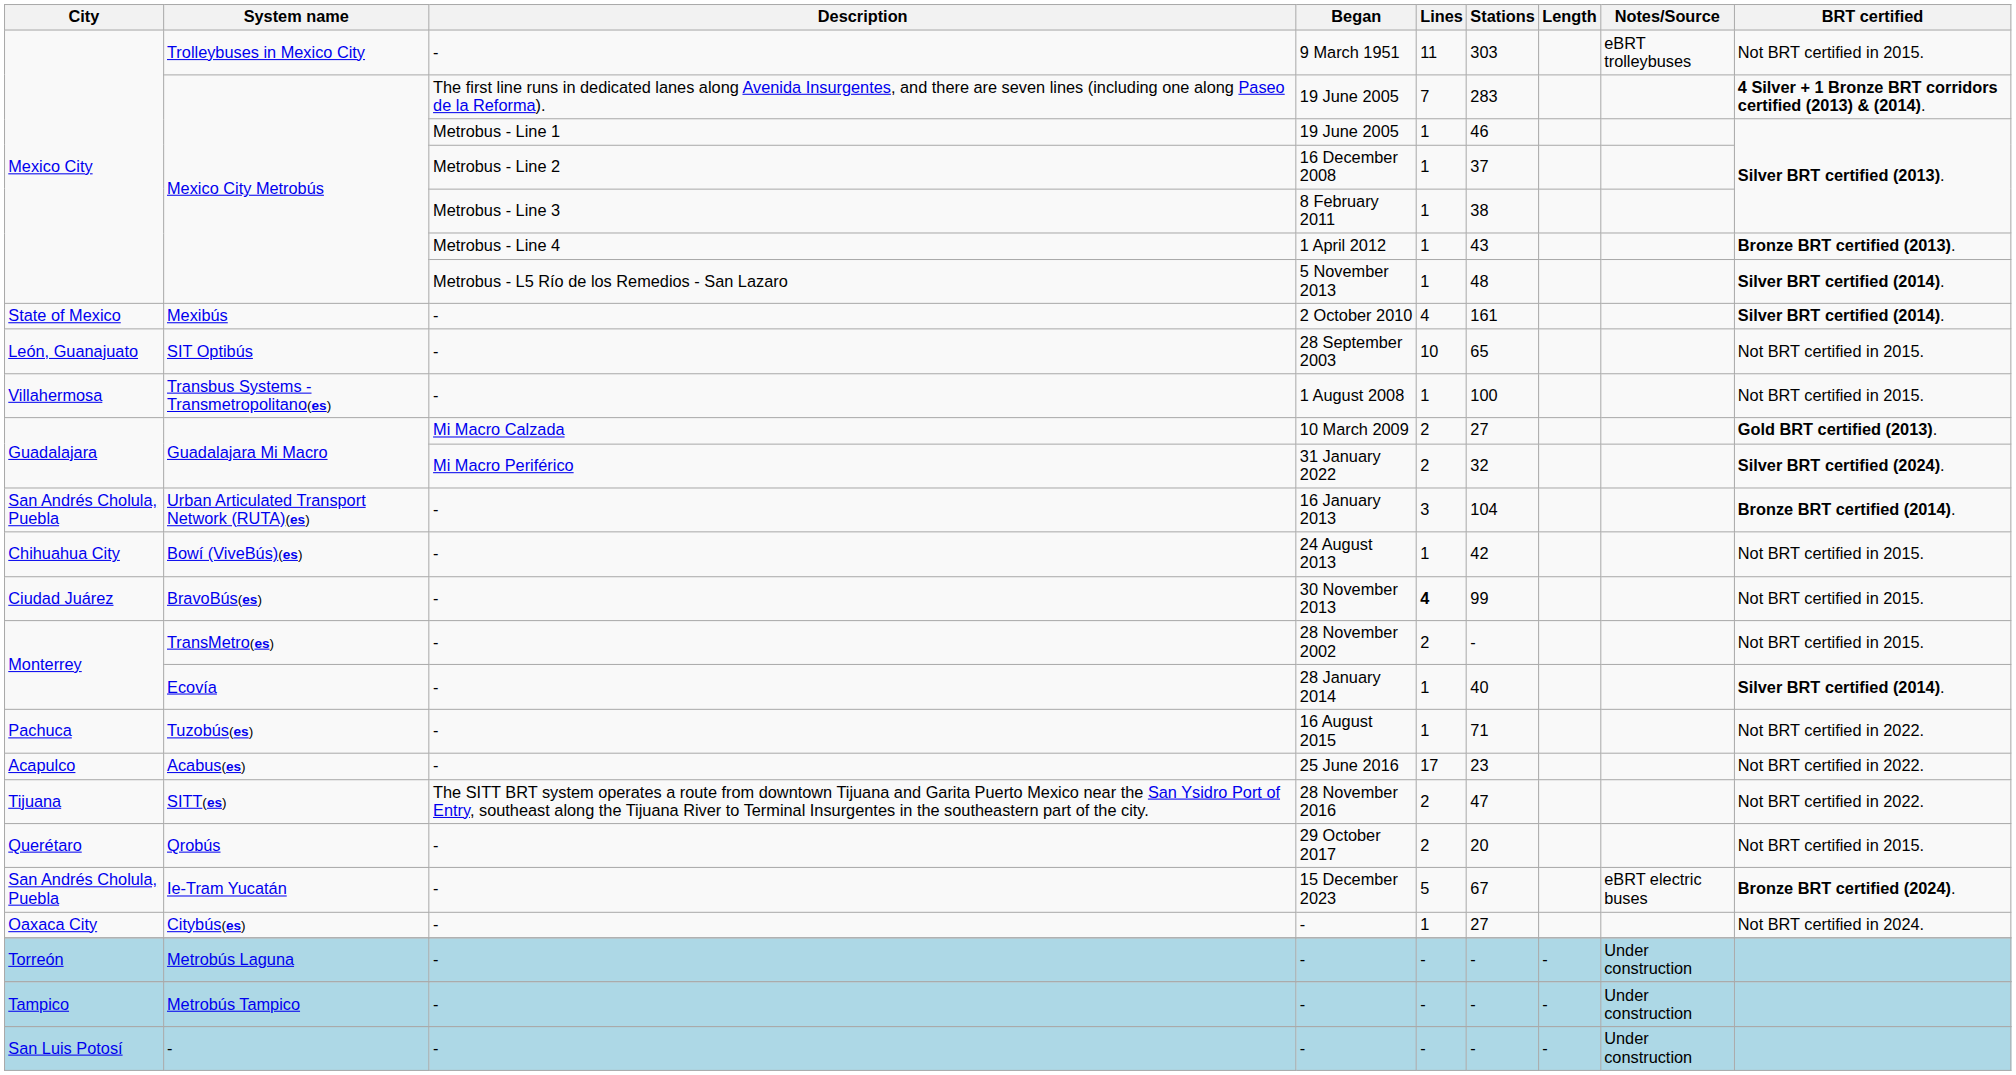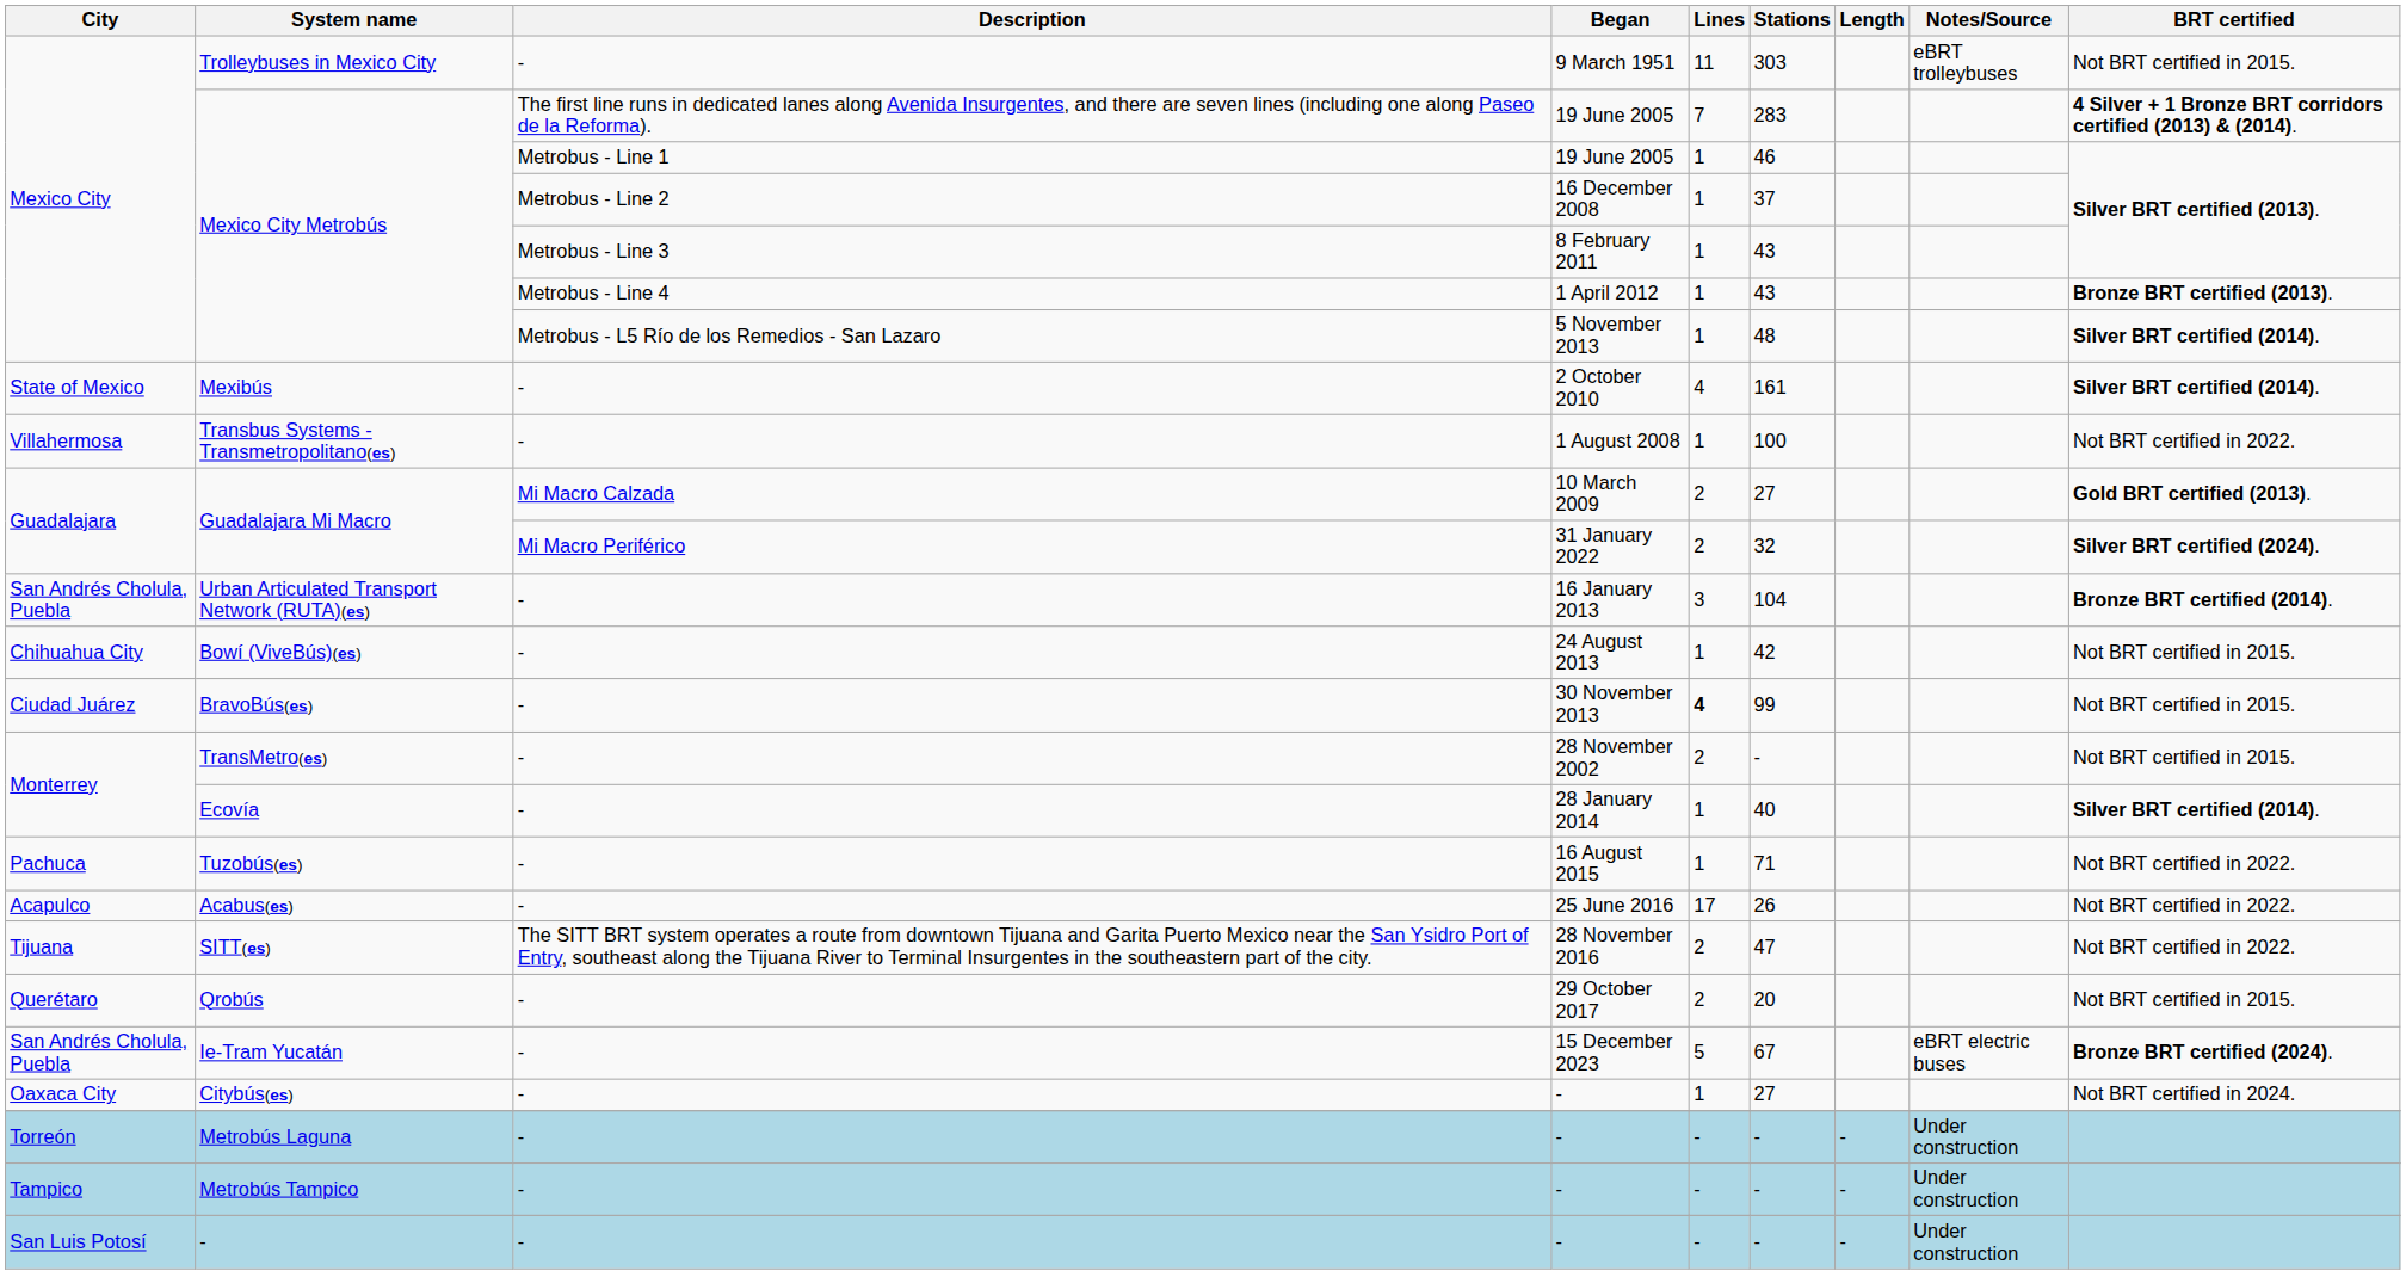 <table class="wikitable">
 <tr>
 <th>City</th>
 <th>System name</th>
 <th>Description</th>
 <th>Began</th>
 <th>Lines</th>
 <th>Stations</th>
 <th>Length</th>
 <th>Notes/Source</th>
 <th>BRT certified</th>
 </tr>
 <tr>
 <td rowspan="7"><a href='#'>Mexico City</a></td>
 <td><a href='#'>Trolleybuses in Mexico City</a></td>
 <td>-</td>
 <td>9 March 1951</td>
 <td>11</td>
 <td>303</td>
 <td></td>
 <td>eBRT trolleybuses</td>
 <td>Not BRT certified in 2015.</td>
 </tr>
 <tr>
 <td rowspan="6"><a href='#'>Mexico City Metrobús</a></td>
 <td>The first line runs in dedicated lanes along <a href='#'>Avenida Insurgentes</a>, and there are seven lines (including one along <a href='#'>Paseo de la Reforma</a>).</td>
 <td>19 June 2005</td>
 <td>7</td>
 <td>283</td>
 <td></td>
 <td></td>
 <td><strong>4 Silver + 1 Bronze BRT corridors certified (2013) & (2014)</strong>.</td>
 </tr>
 <tr>
 <td>Metrobus - Line 1</td>
 <td>19 June 2005</td>
 <td>1</td>
 <td>46</td>
 <td></td>
 <td></td>
 <td rowspan="3"><strong>Silver BRT certified (2013)</strong>.</td>
 </tr>
 <tr>
 <td>Metrobus - Line 2</td>
 <td>16 December 2008</td>
 <td>1</td>
 <td>37</td>
 <td></td>
 <td></td>
 </tr>
 <tr>
 <td>Metrobus - Line 3</td>
 <td>8 February 2011</td>
 <td>1</td>
-<td>38</td>
+<td>43</td>
 <td></td>
 <td></td>
 </tr>
 <tr>
 <td>Metrobus - Line 4</td>
 <td>1 April 2012</td>
 <td>1</td>
 <td>43</td>
 <td></td>
 <td></td>
 <td><strong>Bronze BRT certified (2013)</strong>.</td>
 </tr>
 <tr>
 <td>Metrobus - L5 Río de los Remedios - San Lazaro</td>
 <td>5 November 2013</td>
 <td>1</td>
 <td>48</td>
 <td></td>
 <td></td>
 <td><strong>Silver BRT certified (2014)</strong>.</td>
 </tr>
 <tr>
 <td><a href='#'>State of Mexico</a></td>
 <td><a href='#'>Mexibús</a></td>
 <td>-</td>
 <td>2 October 2010</td>
 <td>4</td>
 <td>161</td>
 <td></td>
 <td></td>
 <td><strong>Silver BRT certified (2014)</strong>.</td>
 </tr>
 <tr>
-<td><a href='#'>León, Guanajuato</a></td>
-<td><a href='#'>SIT Optibús</a></td>
-<td>-</td>
-<td>28 September 2003</td>
-<td>10</td>
-<td>65</td>
-<td></td>
-<td></td>
-<td>Not BRT certified in 2015.</td>
-</tr>
-<tr>
 <td><a href='#'>Villahermosa</a></td>
 <td><a href='#'>Transbus Systems - Transmetropolitano</a><small>(<a href='#'><strong>es</strong></a>)</small></td>
 <td>-</td>
 <td>1 August 2008</td>
 <td>1</td>
 <td>100</td>
 <td></td>
 <td></td>
-<td>Not BRT certified in 2015.</td>
+<td>Not BRT certified in 2022.</td>
 </tr>
 <tr>
 <td rowspan="2"><a href='#'>Guadalajara</a></td>
 <td rowspan="2"><a href='#'>Guadalajara Mi Macro</a></td>
 <td><a href='#'>Mi Macro Calzada</a></td>
 <td>10 March 2009</td>
 <td>2</td>
 <td>27</td>
 <td></td>
 <td></td>
 <td><strong>Gold BRT certified (2013)</strong>.</td>
 </tr>
 <tr>
 <td><a href='#'>Mi Macro Periférico</a></td>
 <td>31 January 2022</td>
 <td>2</td>
 <td>32</td>
 <td></td>
 <td></td>
 <td><strong>Silver BRT certified (2024)</strong>.</td>
 </tr>
 <tr>
 <td><a href='#'>San Andrés Cholula, Puebla</a></td>
 <td><a href='#'>Urban Articulated Transport Network (RUTA)</a><small>(<a href='#'><strong>es</strong></a>)</small></td>
 <td>-</td>
 <td>16 January 2013</td>
 <td>3</td>
 <td>104</td>
 <td></td>
 <td></td>
 <td><strong>Bronze BRT certified (2014)</strong>.</td>
 </tr>
 <tr>
 <td><a href='#'>Chihuahua City</a></td>
 <td><a href='#'>Bowí (ViveBús)</a><small>(<a href='#'><strong>es</strong></a>)</small></td>
 <td>-</td>
 <td>24 August 2013</td>
 <td>1</td>
 <td>42</td>
 <td></td>
 <td></td>
 <td>Not BRT certified in 2015.</td>
 </tr>
 <tr>
 <td><a href='#'>Ciudad Juárez</a></td>
 <td><a href='#'>BravoBús</a><small>(<a href='#'><strong>es</strong></a>)</small></td>
 <td>-</td>
 <td>30 November 2013</td>
 <td><strong>4</strong></td>
 <td>99</td>
 <td></td>
 <td></td>
 <td>Not BRT certified in 2015.</td>
 </tr>
 <tr>
 <td rowspan="2"><a href='#'>Monterrey</a></td>
 <td><a href='#'>TransMetro</a><small>(<a href='#'><strong>es</strong></a>)</small></td>
 <td>-</td>
 <td>28 November 2002</td>
 <td>2</td>
 <td>-</td>
 <td></td>
 <td></td>
 <td>Not BRT certified in 2015.</td>
 </tr>
 <tr>
 <td><a href='#'>Ecovía</a></td>
 <td>-</td>
 <td>28 January 2014</td>
 <td>1</td>
 <td>40</td>
 <td></td>
 <td></td>
 <td><strong>Silver BRT certified (2014)</strong>.</td>
 </tr>
 <tr>
 <td><a href='#'>Pachuca</a></td>
 <td><a href='#'>Tuzobús</a><small>(<a href='#'><strong>es</strong></a>)</small></td>
 <td>-</td>
 <td>16 August 2015</td>
 <td>1</td>
 <td>71</td>
 <td></td>
 <td></td>
 <td>Not BRT certified in 2022.</td>
 </tr>
 <tr>
 <td><a href='#'>Acapulco</a></td>
 <td><a href='#'>Acabus</a><small>(<a href='#'><strong>es</strong></a>)</small></td>
 <td>-</td>
 <td>25 June 2016</td>
 <td>17</td>
-<td>23</td>
+<td>26</td>
 <td></td>
 <td></td>
 <td>Not BRT certified in 2022.</td>
 </tr>
 <tr>
 <td><a href='#'>Tijuana</a></td>
 <td><a href='#'>SITT</a><small>(<a href='#'><strong>es</strong></a>)</small></td>
 <td>The SITT BRT system operates a route from downtown Tijuana and Garita Puerto Mexico near the <a href='#'>San Ysidro Port of Entry</a>, southeast along the Tijuana River to Terminal Insurgentes in the southeastern part of the city.</td>
 <td>28 November 2016</td>
 <td>2</td>
 <td>47</td>
 <td></td>
 <td></td>
 <td>Not BRT certified in 2022.</td>
 </tr>
 <tr>
 <td><a href='#'>Querétaro</a></td>
 <td><a href='#'>Qrobús</a></td>
 <td>-</td>
 <td>29 October 2017</td>
 <td>2</td>
 <td>20</td>
 <td></td>
 <td></td>
 <td>Not BRT certified in 2015.</td>
 </tr>
 <tr>
 <td><a href='#'>San Andrés Cholula, Puebla</a></td>
 <td><a href='#'>Ie-Tram Yucatán</a></td>
 <td>-</td>
 <td>15 December 2023</td>
 <td>5</td>
 <td>67</td>
 <td></td>
 <td>eBRT electric buses</td>
 <td><strong>Bronze BRT certified (2024)</strong>.</td>
 </tr>
 <tr>
 <td><a href='#'>Oaxaca City</a></td>
 <td><a href='#'>Citybús</a><small>(<a href='#'><strong>es</strong></a>)</small></td>
 <td>-</td>
 <td>-</td>
 <td>1</td>
 <td>27</td>
 <td></td>
 <td></td>
 <td>Not BRT certified in 2024.</td>
 </tr>
 <tr>
 </tr>
 <tr style="background:lightblue;">
 <td><a href='#'>Torreón</a></td>
 <td><a href='#'>Metrobús Laguna</a></td>
 <td>-</td>
 <td>-</td>
 <td>-</td>
 <td>-</td>
 <td>-</td>
 <td>Under construction</td>
 <td></td>
 </tr>
 <tr>
 </tr>
 <tr style="background:lightblue;">
 <td><a href='#'>Tampico</a></td>
 <td><a href='#'>Metrobús Tampico</a></td>
 <td>-</td>
 <td>-</td>
 <td>-</td>
 <td>-</td>
 <td>-</td>
 <td>Under construction</td>
 <td></td>
 </tr>
 <tr>
 </tr>
 <tr style="background:lightblue;">
 <td><a href='#'>San Luis Potosí</a></td>
 <td>-</td>
 <td>-</td>
 <td>-</td>
 <td>-</td>
 <td>-</td>
 <td>-</td>
 <td>Under construction</td>
 <td></td>
 </tr>
 </table>
